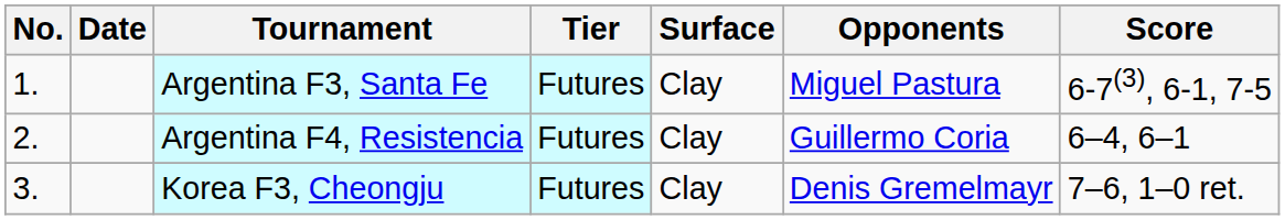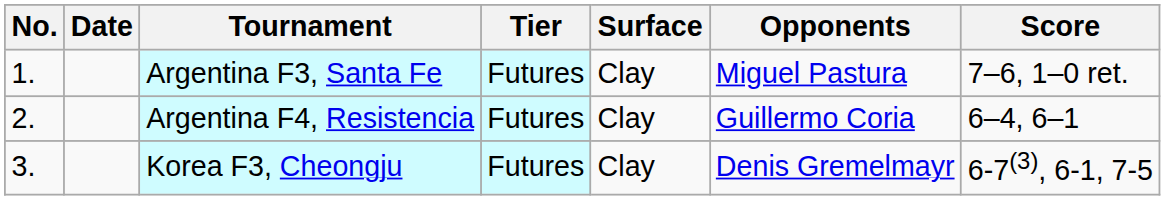 <table class="sortable wikitable">
 <tr>
 <th>No.</th>
 <th>Date</th>
 <th>Tournament</th>
 <th>Tier</th>
 <th>Surface</th>
 <th>Opponents</th>
 <th class="unsortable">Score</th>
 </tr>
 <tr>
 <td>1.</td>
 <td></td>
 <td style="background:#cffcff;">Argentina F3, <a href='#'>Santa Fe</a></td>
 <td style="background:#cffcff;">Futures</td>
 <td>Clay</td>
 <td> <a href='#'>Miguel Pastura</a></td>
-<td>6-7<sup>(3)</sup>, 6-1, 7-5</td>
+<td>7–6, 1–0 ret.</td>
 </tr>
 <tr>
 <td>2.</td>
 <td></td>
 <td style="background:#cffcff;">Argentina F4, <a href='#'>Resistencia</a></td>
 <td style="background:#cffcff;">Futures</td>
 <td>Clay</td>
 <td> <a href='#'>Guillermo Coria</a></td>
 <td>6–4, 6–1</td>
 </tr>
 <tr>
 <td>3.</td>
 <td></td>
 <td style="background:#cffcff;">Korea F3, <a href='#'>Cheongju</a></td>
 <td style="background:#cffcff;">Futures</td>
 <td>Clay</td>
 <td> <a href='#'>Denis Gremelmayr</a></td>
-<td>7–6, 1–0 ret.</td>
+<td>6-7<sup>(3)</sup>, 6-1, 7-5</td>
 </tr>
 </table>
